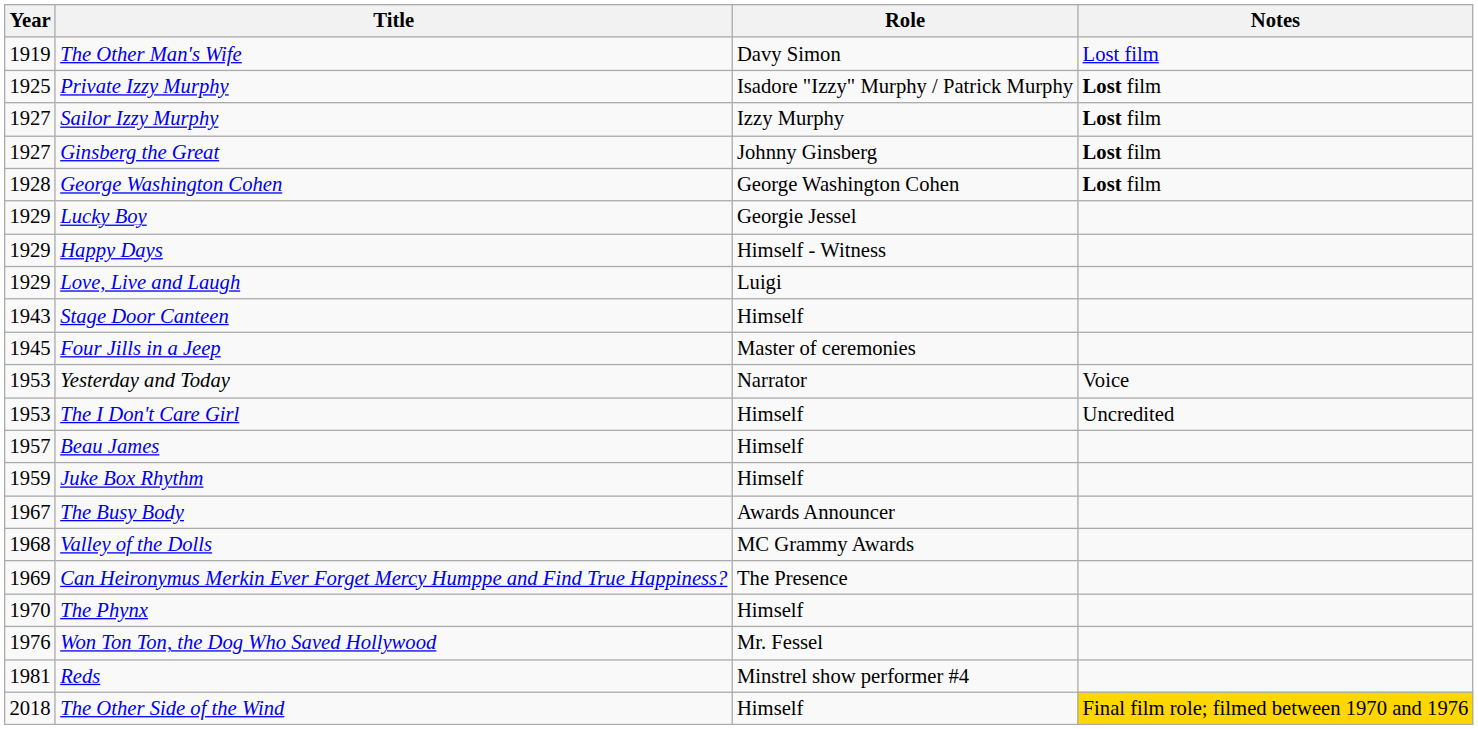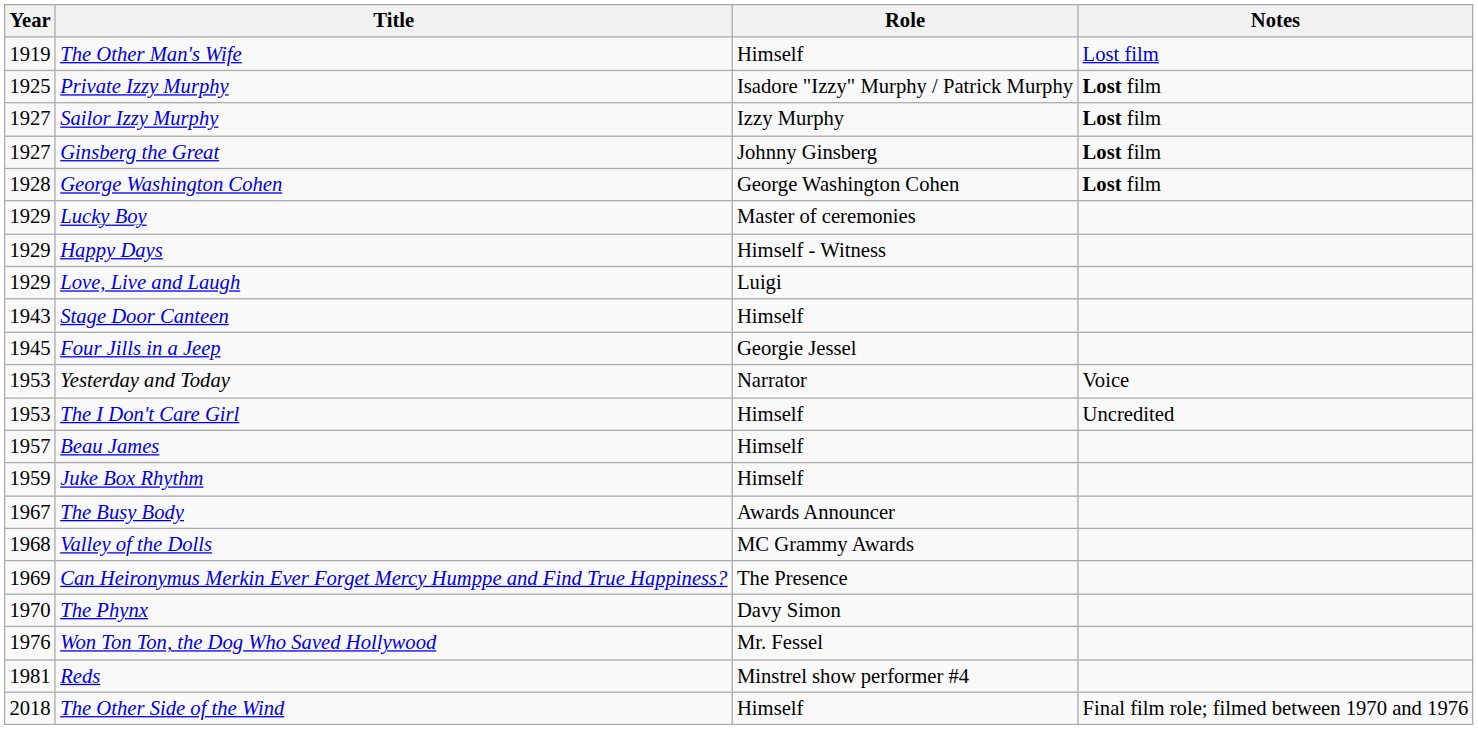 <table class="wikitable">
 <tr>
 <th>Year</th>
 <th>Title</th>
 <th>Role</th>
 <th>Notes</th>
 </tr>
 <tr>
 <td>1919</td>
 <td><em><a href='#'>The Other Man's Wife</a></em></td>
-<td>Davy Simon</td>
+<td>Himself</td>
 <td><a href='#'>Lost film</a></td>
 </tr>
 <tr>
 <td>1925</td>
 <td><em><a href='#'>Private Izzy Murphy</a></em></td>
 <td>Isadore "Izzy" Murphy / Patrick Murphy</td>
 <td><strong>Lost</strong> film</td>
 </tr>
 <tr>
 <td>1927</td>
 <td><em><a href='#'>Sailor Izzy Murphy</a></em></td>
 <td>Izzy Murphy</td>
 <td><strong>Lost</strong> film</td>
 </tr>
 <tr>
 <td>1927</td>
 <td><em><a href='#'>Ginsberg the Great</a></em></td>
 <td>Johnny Ginsberg</td>
 <td><strong>Lost</strong> film</td>
 </tr>
 <tr>
 <td>1928</td>
 <td><em><a href='#'>George Washington Cohen</a></em></td>
 <td>George Washington Cohen</td>
 <td><strong>Lost</strong> film</td>
 </tr>
 <tr>
 <td>1929</td>
 <td><em><a href='#'>Lucky Boy</a></em></td>
-<td>Georgie Jessel</td>
+<td>Master of ceremonies</td>
 <td></td>
 </tr>
 <tr>
 <td>1929</td>
 <td><em><a href='#'>Happy Days</a></em></td>
 <td>Himself - Witness</td>
 <td></td>
 </tr>
 <tr>
 <td>1929</td>
 <td><em><a href='#'>Love, Live and Laugh</a></em></td>
 <td>Luigi</td>
 <td></td>
 </tr>
 <tr>
 <td>1943</td>
 <td><em><a href='#'>Stage Door Canteen</a></em></td>
 <td>Himself</td>
 <td></td>
 </tr>
 <tr>
 <td>1945</td>
 <td><em><a href='#'>Four Jills in a Jeep</a></em></td>
-<td>Master of ceremonies</td>
+<td>Georgie Jessel</td>
 <td></td>
 </tr>
 <tr>
 <td>1953</td>
 <td><em>Yesterday and Today</em></td>
 <td>Narrator</td>
 <td>Voice</td>
 </tr>
 <tr>
 <td>1953</td>
 <td><em><a href='#'>The I Don't Care Girl</a></em></td>
 <td>Himself</td>
 <td>Uncredited</td>
 </tr>
 <tr>
 <td>1957</td>
 <td><em><a href='#'>Beau James</a></em></td>
 <td>Himself</td>
 <td></td>
 </tr>
 <tr>
 <td>1959</td>
 <td><em><a href='#'>Juke Box Rhythm</a></em></td>
 <td>Himself</td>
 <td></td>
 </tr>
 <tr>
 <td>1967</td>
 <td><em><a href='#'>The Busy Body</a></em></td>
 <td>Awards Announcer</td>
 <td></td>
 </tr>
 <tr>
 <td>1968</td>
 <td><em><a href='#'>Valley of the Dolls</a></em></td>
 <td>MC Grammy Awards</td>
 <td></td>
 </tr>
 <tr>
 <td>1969</td>
 <td><em><a href='#'>Can Heironymus Merkin Ever Forget Mercy Humppe and Find True Happiness?</a></em></td>
 <td>The Presence</td>
 <td></td>
 </tr>
 <tr>
 <td>1970</td>
 <td><em><a href='#'>The Phynx</a></em></td>
-<td>Himself</td>
+<td>Davy Simon</td>
 <td></td>
 </tr>
 <tr>
 <td>1976</td>
 <td><em><a href='#'>Won Ton Ton, the Dog Who Saved Hollywood</a></em></td>
 <td>Mr. Fessel</td>
 <td></td>
 </tr>
 <tr>
 <td>1981</td>
 <td><em><a href='#'>Reds</a></em></td>
 <td>Minstrel show performer #4</td>
 <td></td>
 </tr>
 <tr>
 <td>2018</td>
 <td><em><a href='#'>The Other Side of the Wind</a></em></td>
 <td>Himself</td>
-<td style="background: gold;">Final film role; filmed between 1970 and 1976</td>
+<td>Final film role; filmed between 1970 and 1976</td>
 </tr>
 </table>
